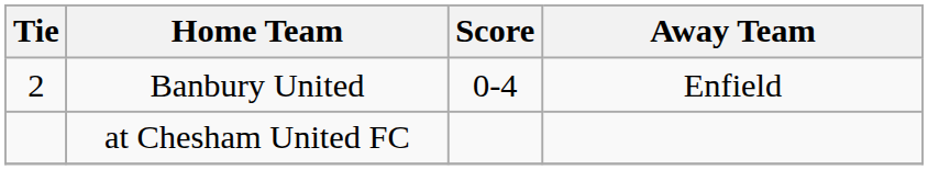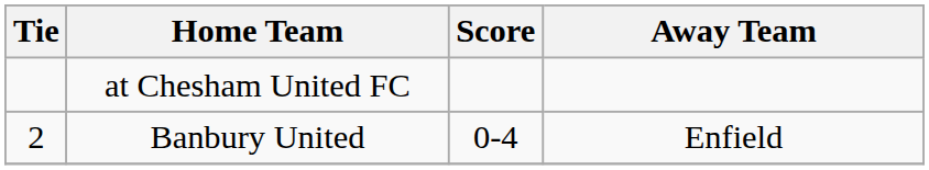 <table class="wikitable" style="text-align:center;">
 <tr>
 <th width=20>Tie</th>
 <th width=175>Home Team</th>
 <th width=20>Score</th>
 <th width=175>Away Team</th>
 </tr>
 <tr>
+<td></td>
+<td>at Chesham United FC</td>
+<td></td>
+<td></td>
+</tr>
+<tr>
 <td>2</td>
 <td>Banbury United</td>
 <td>0-4</td>
 <td>Enfield</td>
 </tr>
 <tr>
-<td></td>
-<td>at Chesham United FC</td>
-<td></td>
-<td></td>
-</tr>
-<tr>
 </tr>
 </table>
